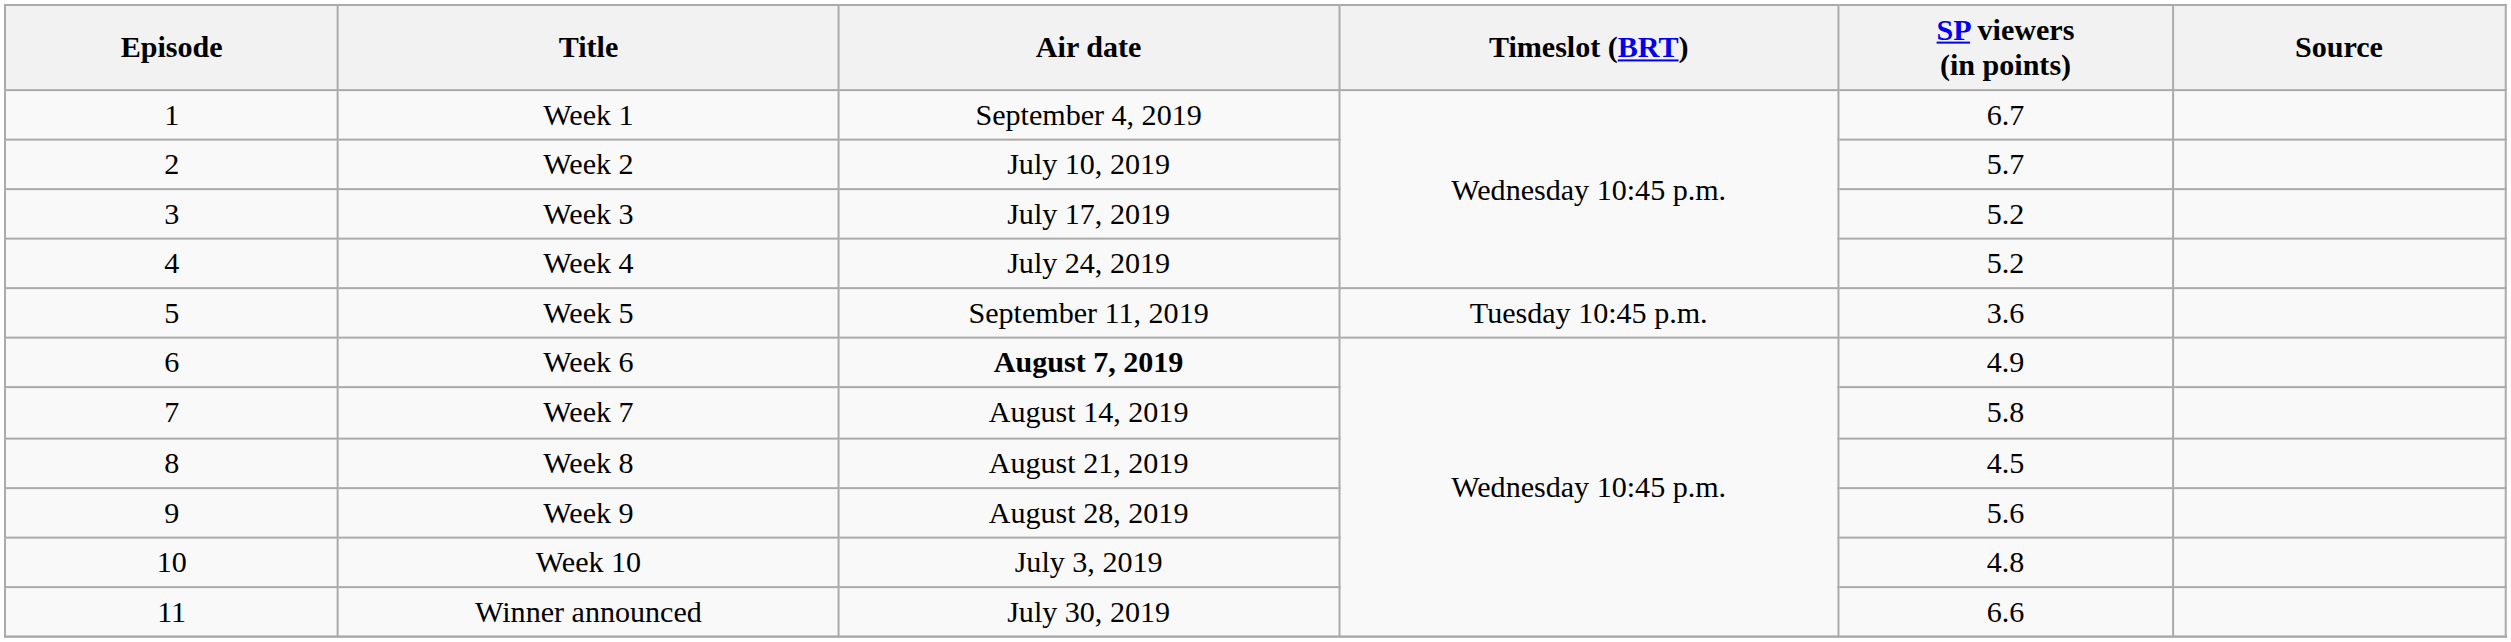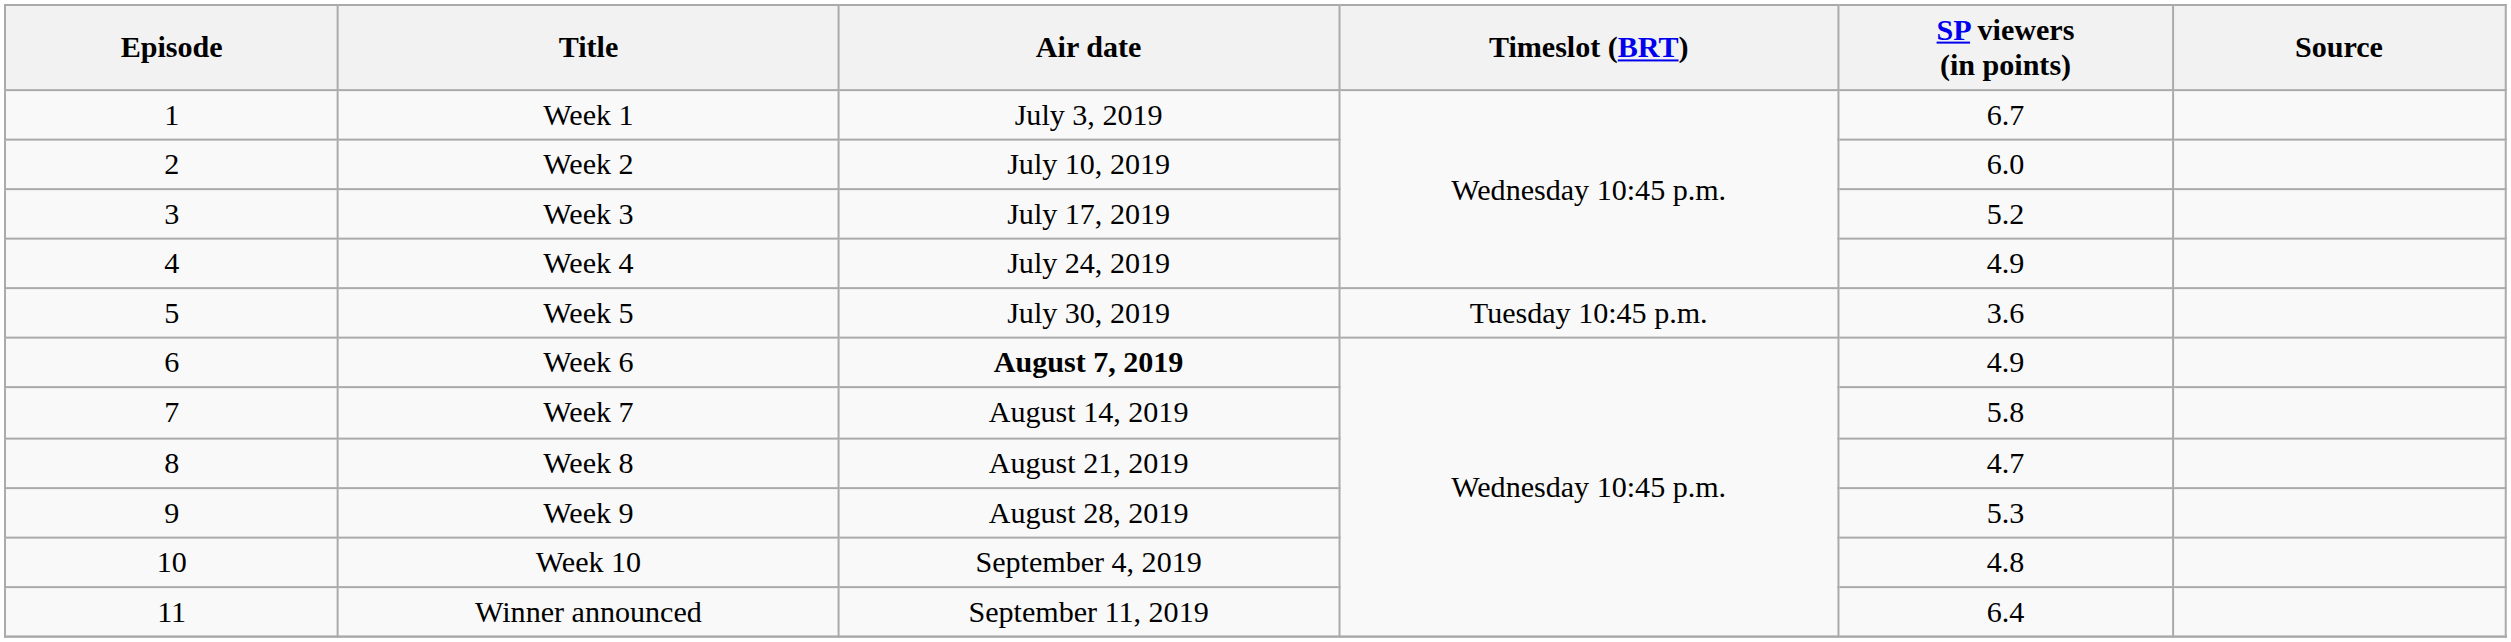 <table class="wikitable sortable" style="text-align:center; font-size:95%; width: 100%">
 <tr>
 <th width="05.0%">Episode</th>
 <th width="07.5%">Title</th>
 <th width="07.5%">Air date</th>
 <th width="07.5%">Timeslot (<a href='#'>BRT</a>)</th>
 <th width="05.0%"><a href='#'>SP</a> viewers<br>(in points)</th>
 <th width="05.0%">Source</th>
 </tr>
 <tr>
 <td>1</td>
 <td>Week 1</td>
-<td>September 4, 2019</td>
+<td>July 3, 2019</td>
 <td rowspan=4>Wednesday 10:45 p.m.</td>
 <td>6.7</td>
 <td></td>
 </tr>
 <tr>
 <td>2</td>
 <td>Week 2</td>
 <td>July 10, 2019</td>
-<td>5.7</td>
+<td>6.0</td>
 <td></td>
 </tr>
 <tr>
 <td>3</td>
 <td>Week 3</td>
 <td>July 17, 2019</td>
 <td>5.2</td>
 <td></td>
 </tr>
 <tr>
 <td>4</td>
 <td>Week 4</td>
 <td>July 24, 2019</td>
-<td>5.2</td>
+<td>4.9</td>
 <td></td>
 </tr>
 <tr>
 <td>5</td>
 <td>Week 5</td>
-<td>September 11, 2019</td>
+<td>July 30, 2019</td>
 <td>Tuesday 10:45 p.m.</td>
 <td>3.6</td>
 <td></td>
 </tr>
 <tr>
 <td>6</td>
 <td>Week 6</td>
 <td><strong>August 7, 2019</strong></td>
 <td rowspan=6>Wednesday 10:45 p.m.</td>
 <td>4.9</td>
 <td></td>
 </tr>
 <tr>
 <td>7</td>
 <td>Week 7</td>
 <td>August 14, 2019</td>
 <td>5.8</td>
 <td></td>
 </tr>
 <tr>
 <td>8</td>
 <td>Week 8</td>
 <td>August 21, 2019</td>
-<td>4.5</td>
+<td>4.7</td>
 <td></td>
 </tr>
 <tr>
 <td>9</td>
 <td>Week 9</td>
 <td>August 28, 2019</td>
-<td>5.6</td>
+<td>5.3</td>
 <td></td>
 </tr>
 <tr>
 <td>10</td>
 <td>Week 10</td>
-<td>July 3, 2019</td>
+<td>September 4, 2019</td>
 <td>4.8</td>
 <td></td>
 </tr>
 <tr>
 <td>11</td>
 <td>Winner announced</td>
-<td>July 30, 2019</td>
-<td>6.6</td>
+<td>September 11, 2019</td>
+<td>6.4</td>
 <td></td>
 </tr>
 <tr>
 </tr>
 </table>
